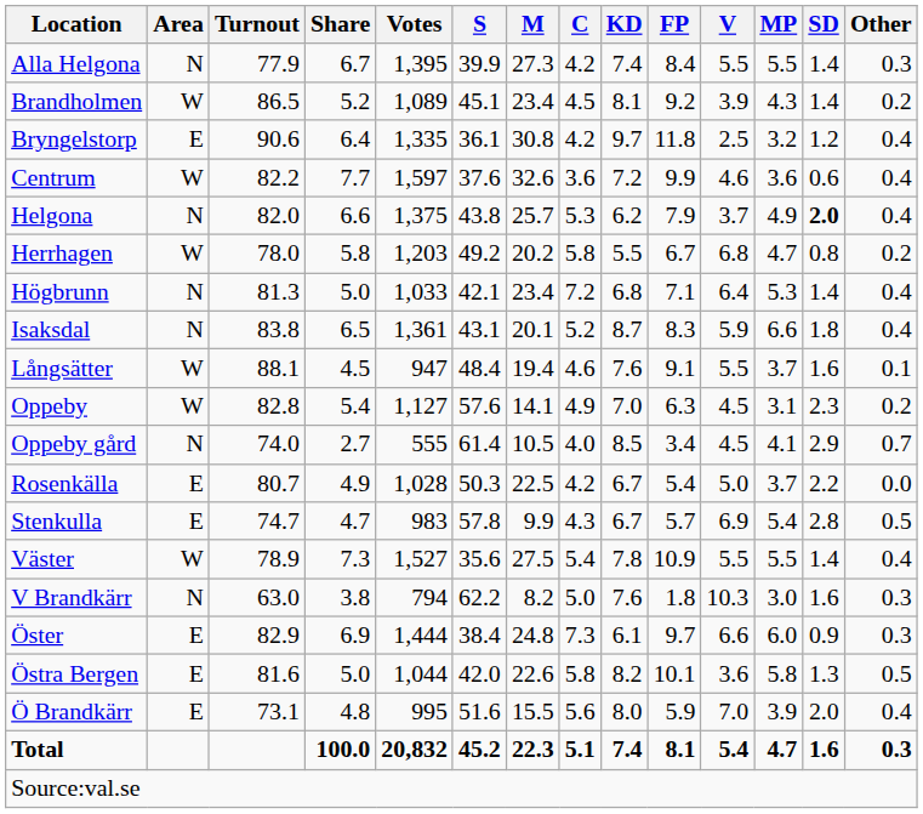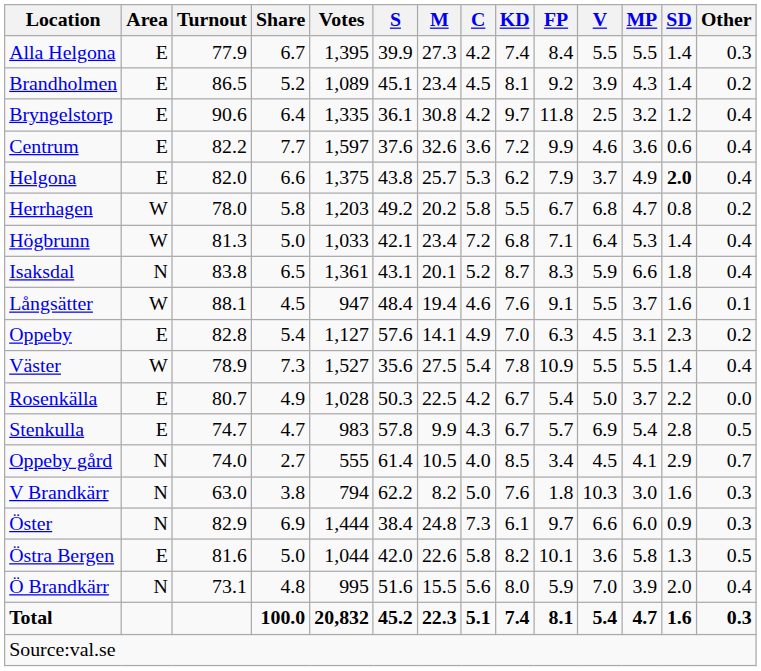 <table class="wikitable sortable" style=text-align:right>
 <tr>
 <th>Location</th>
 <th>Area</th>
 <th>Turnout</th>
 <th>Share</th>
 <th>Votes</th>
 <th><a href='#'>S</a></th>
 <th><a href='#'>M</a></th>
 <th><a href='#'>C</a></th>
 <th><a href='#'>KD</a></th>
 <th><a href='#'>FP</a></th>
 <th><a href='#'>V</a></th>
 <th><a href='#'>MP</a></th>
 <th><a href='#'>SD</a></th>
 <th>Other</th>
 </tr>
 <tr>
 <td align=left><a href='#'>Alla Helgona</a></td>
-<td>N</td>
+<td>E</td>
 <td>77.9</td>
 <td>6.7</td>
 <td>1,395</td>
 <td>39.9</td>
 <td>27.3</td>
 <td>4.2</td>
 <td>7.4</td>
 <td>8.4</td>
 <td>5.5</td>
 <td>5.5</td>
 <td>1.4</td>
 <td>0.3</td>
 </tr>
 <tr>
 <td align=left><a href='#'>Brandholmen</a></td>
-<td>W</td>
+<td>E</td>
 <td>86.5</td>
 <td>5.2</td>
 <td>1,089</td>
 <td>45.1</td>
 <td>23.4</td>
 <td>4.5</td>
 <td>8.1</td>
 <td>9.2</td>
 <td>3.9</td>
 <td>4.3</td>
 <td>1.4</td>
 <td>0.2</td>
 </tr>
 <tr>
 <td align=left><a href='#'>Bryngelstorp</a></td>
 <td>E</td>
 <td>90.6</td>
 <td>6.4</td>
 <td>1,335</td>
 <td>36.1</td>
 <td>30.8</td>
 <td>4.2</td>
 <td>9.7</td>
 <td>11.8</td>
 <td>2.5</td>
 <td>3.2</td>
 <td>1.2</td>
 <td>0.4</td>
 </tr>
 <tr>
 <td align=left><a href='#'>Centrum</a></td>
-<td>W</td>
+<td>E</td>
 <td>82.2</td>
 <td>7.7</td>
 <td>1,597</td>
 <td>37.6</td>
 <td>32.6</td>
 <td>3.6</td>
 <td>7.2</td>
 <td>9.9</td>
 <td>4.6</td>
 <td>3.6</td>
 <td>0.6</td>
 <td>0.4</td>
 </tr>
 <tr>
 <td align=left><a href='#'>Helgona</a></td>
-<td>N</td>
+<td>E</td>
 <td>82.0</td>
 <td>6.6</td>
 <td>1,375</td>
 <td>43.8</td>
 <td>25.7</td>
 <td>5.3</td>
 <td>6.2</td>
 <td>7.9</td>
 <td>3.7</td>
 <td>4.9</td>
 <td><strong>2.0</strong></td>
 <td>0.4</td>
 </tr>
 <tr>
 <td align=left><a href='#'>Herrhagen</a></td>
 <td>W</td>
 <td>78.0</td>
 <td>5.8</td>
 <td>1,203</td>
 <td>49.2</td>
 <td>20.2</td>
 <td>5.8</td>
 <td>5.5</td>
 <td>6.7</td>
 <td>6.8</td>
 <td>4.7</td>
 <td>0.8</td>
 <td>0.2</td>
 </tr>
 <tr>
 <td align=left><a href='#'>Högbrunn</a></td>
-<td>N</td>
+<td>W</td>
 <td>81.3</td>
 <td>5.0</td>
 <td>1,033</td>
 <td>42.1</td>
 <td>23.4</td>
 <td>7.2</td>
 <td>6.8</td>
 <td>7.1</td>
 <td>6.4</td>
 <td>5.3</td>
 <td>1.4</td>
 <td>0.4</td>
 </tr>
 <tr>
 <td align=left><a href='#'>Isaksdal</a></td>
 <td>N</td>
 <td>83.8</td>
 <td>6.5</td>
 <td>1,361</td>
 <td>43.1</td>
 <td>20.1</td>
 <td>5.2</td>
 <td>8.7</td>
 <td>8.3</td>
 <td>5.9</td>
 <td>6.6</td>
 <td>1.8</td>
 <td>0.4</td>
 </tr>
 <tr>
 <td align=left><a href='#'>Långsätter</a></td>
 <td>W</td>
 <td>88.1</td>
 <td>4.5</td>
 <td>947</td>
 <td>48.4</td>
 <td>19.4</td>
 <td>4.6</td>
 <td>7.6</td>
 <td>9.1</td>
 <td>5.5</td>
 <td>3.7</td>
 <td>1.6</td>
 <td>0.1</td>
 </tr>
 <tr>
 <td align=left><a href='#'>Oppeby</a></td>
-<td>W</td>
+<td>E</td>
 <td>82.8</td>
 <td>5.4</td>
 <td>1,127</td>
 <td>57.6</td>
 <td>14.1</td>
 <td>4.9</td>
 <td>7.0</td>
 <td>6.3</td>
 <td>4.5</td>
 <td>3.1</td>
 <td>2.3</td>
 <td>0.2</td>
 </tr>
 <tr>
-<td align=left><a href='#'>Oppeby gård</a></td>
-<td>N</td>
-<td>74.0</td>
-<td>2.7</td>
-<td>555</td>
-<td>61.4</td>
-<td>10.5</td>
-<td>4.0</td>
-<td>8.5</td>
-<td>3.4</td>
-<td>4.5</td>
-<td>4.1</td>
-<td>2.9</td>
-<td>0.7</td>
+<td align=left><a href='#'>Väster</a></td>
+<td>W</td>
+<td>78.9</td>
+<td>7.3</td>
+<td>1,527</td>
+<td>35.6</td>
+<td>27.5</td>
+<td>5.4</td>
+<td>7.8</td>
+<td>10.9</td>
+<td>5.5</td>
+<td>5.5</td>
+<td>1.4</td>
+<td>0.4</td>
 </tr>
 <tr>
 <td align=left><a href='#'>Rosenkälla</a></td>
 <td>E</td>
 <td>80.7</td>
 <td>4.9</td>
 <td>1,028</td>
 <td>50.3</td>
 <td>22.5</td>
 <td>4.2</td>
 <td>6.7</td>
 <td>5.4</td>
 <td>5.0</td>
 <td>3.7</td>
 <td>2.2</td>
 <td>0.0</td>
 </tr>
 <tr>
 <td align=left><a href='#'>Stenkulla</a></td>
 <td>E</td>
 <td>74.7</td>
 <td>4.7</td>
 <td>983</td>
 <td>57.8</td>
 <td>9.9</td>
 <td>4.3</td>
 <td>6.7</td>
 <td>5.7</td>
 <td>6.9</td>
 <td>5.4</td>
 <td>2.8</td>
 <td>0.5</td>
 </tr>
 <tr>
-<td align=left><a href='#'>Väster</a></td>
-<td>W</td>
-<td>78.9</td>
-<td>7.3</td>
-<td>1,527</td>
-<td>35.6</td>
-<td>27.5</td>
-<td>5.4</td>
-<td>7.8</td>
-<td>10.9</td>
-<td>5.5</td>
-<td>5.5</td>
-<td>1.4</td>
-<td>0.4</td>
+<td align=left><a href='#'>Oppeby gård</a></td>
+<td>N</td>
+<td>74.0</td>
+<td>2.7</td>
+<td>555</td>
+<td>61.4</td>
+<td>10.5</td>
+<td>4.0</td>
+<td>8.5</td>
+<td>3.4</td>
+<td>4.5</td>
+<td>4.1</td>
+<td>2.9</td>
+<td>0.7</td>
 </tr>
 <tr>
 <td align=left><a href='#'>V Brandkärr</a></td>
 <td>N</td>
 <td>63.0</td>
 <td>3.8</td>
 <td>794</td>
 <td>62.2</td>
 <td>8.2</td>
 <td>5.0</td>
 <td>7.6</td>
 <td>1.8</td>
 <td>10.3</td>
 <td>3.0</td>
 <td>1.6</td>
 <td>0.3</td>
 </tr>
 <tr>
 <td align=left><a href='#'>Öster</a></td>
-<td>E</td>
+<td>N</td>
 <td>82.9</td>
 <td>6.9</td>
 <td>1,444</td>
 <td>38.4</td>
 <td>24.8</td>
 <td>7.3</td>
 <td>6.1</td>
 <td>9.7</td>
 <td>6.6</td>
 <td>6.0</td>
 <td>0.9</td>
 <td>0.3</td>
 </tr>
 <tr>
 <td align=left><a href='#'>Östra Bergen</a></td>
 <td>E</td>
 <td>81.6</td>
 <td>5.0</td>
 <td>1,044</td>
 <td>42.0</td>
 <td>22.6</td>
 <td>5.8</td>
 <td>8.2</td>
 <td>10.1</td>
 <td>3.6</td>
 <td>5.8</td>
 <td>1.3</td>
 <td>0.5</td>
 </tr>
 <tr>
 <td align=left><a href='#'>Ö Brandkärr</a></td>
-<td>E</td>
+<td>N</td>
 <td>73.1</td>
 <td>4.8</td>
 <td>995</td>
 <td>51.6</td>
 <td>15.5</td>
 <td>5.6</td>
 <td>8.0</td>
 <td>5.9</td>
 <td>7.0</td>
 <td>3.9</td>
 <td>2.0</td>
 <td>0.4</td>
 </tr>
 <tr>
 <td align=left><strong>Total</strong></td>
 <td></td>
 <td></td>
 <td><strong>100.0</strong></td>
 <td><strong>20,832</strong></td>
 <td><strong>45.2</strong></td>
 <td><strong>22.3</strong></td>
 <td><strong>5.1</strong></td>
 <td><strong>7.4</strong></td>
 <td><strong>8.1</strong></td>
 <td><strong>5.4</strong></td>
 <td><strong>4.7</strong></td>
 <td><strong>1.6</strong></td>
 <td><strong>0.3</strong></td>
 </tr>
 <tr>
 <td align=left colspan=14>Source:val.se </td>
 </tr>
 </table>
